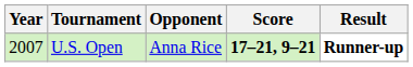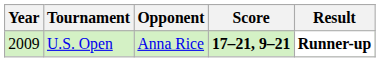 <table class="sortable wikitable" style="font-size: 90%;">
 <tr>
 <th>Year</th>
 <th>Tournament</th>
 <th>Opponent</th>
 <th>Score</th>
 <th>Result</th>
 </tr>
 <tr style="background:#D4F1C5">
-<td align="center">2007</td>
+<td align="center">2009</td>
 <td align="left"><a href='#'>U.S. Open</a></td>
 <td align="left"> <a href='#'>Anna Rice</a></td>
 <td align="left"><strong>17–21, 9–21</strong></td>
 <td style="text-align:left; background:white"> <strong>Runner-up</strong></td>
 </tr>
 </table>
